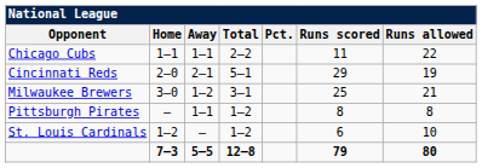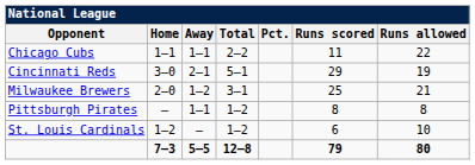 <table class="wikitable" style="font-size: 95%; text-align: center">
 <tr>
 <td colspan="7" style="text-align:left; background:#03224c;color:#fff"><strong>National League</strong></td>
 </tr>
 <tr>
 <th>Opponent</th>
 <th>Home</th>
 <th>Away</th>
 <th>Total</th>
 <th>Pct.</th>
 <th>Runs scored</th>
 <th>Runs allowed</th>
 </tr>
 <tr>
 <td style="text-align:left"><a href='#'>Chicago Cubs</a></td>
 <td>1–1</td>
 <td>1–1</td>
 <td>2–2</td>
 <td></td>
 <td>11</td>
 <td>22</td>
 </tr>
 <tr>
 <td style="text-align:left"><a href='#'>Cincinnati Reds</a></td>
-<td>2–0</td>
+<td>3–0</td>
 <td>2–1</td>
 <td>5–1</td>
 <td></td>
 <td>29</td>
 <td>19</td>
 </tr>
 <tr>
 <td style="text-align:left"><a href='#'>Milwaukee Brewers</a></td>
-<td>3–0</td>
+<td>2–0</td>
 <td>1–2</td>
 <td>3–1</td>
 <td></td>
 <td>25</td>
 <td>21</td>
 </tr>
 <tr>
 <td style="text-align:left"><a href='#'>Pittsburgh Pirates</a></td>
 <td>—</td>
 <td>1–1</td>
 <td>1–2</td>
 <td></td>
 <td>8</td>
 <td>8</td>
 </tr>
 <tr>
 <td style="text-align:left"><a href='#'>St. Louis Cardinals</a></td>
 <td>1–2</td>
 <td>—</td>
 <td>1–2</td>
 <td></td>
 <td>6</td>
 <td>10</td>
 </tr>
 <tr style="font-weight:bold">
 <td></td>
 <td>7–3</td>
 <td>5–5</td>
 <td>12–8</td>
 <td></td>
 <td>79</td>
 <td>80</td>
 </tr>
 </table>
